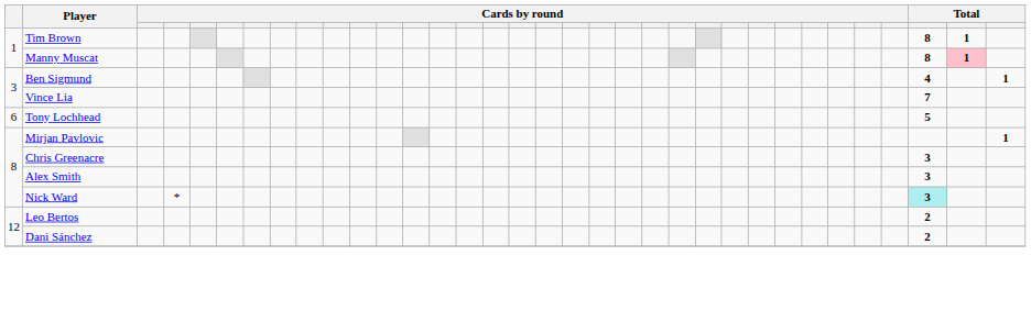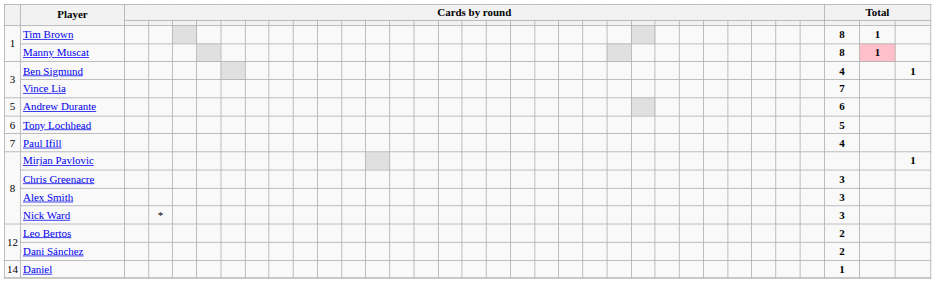 <table class="wikitable" style="text-align:center; line-height: 100%; font-size:90%;">
 <tr>
 <th rowspan="2"></th>
 <th rowspan="2" style="width:130px;">Player</th>
 <th colspan="29">Cards by round</th>
 <th colspan="3">Total</th>
 </tr>
 <tr>
 <th width=25></th>
 <th width=25></th>
 <th width=25></th>
 <th width=25></th>
 <th width=25></th>
 <th width=25></th>
 <th width=25></th>
 <th width=25></th>
 <th width=25></th>
 <th width=25></th>
 <th width=25></th>
 <th width=25></th>
 <th width=25></th>
 <th width=25></th>
 <th width=25></th>
 <th width=25></th>
 <th width=25></th>
 <th width=25></th>
 <th width=25></th>
 <th width=25></th>
 <th width=25></th>
 <th width=25></th>
 <th width=25></th>
 <th width=25></th>
 <th width=25></th>
 <th width=25></th>
 <th width=25></th>
 <th width=25></th>
 <th width=25></th>
 <th width=40></th>
 <th width=40></th>
 <th width=40></th>
 </tr>
 <tr>
 <td rowspan=2>1</td>
 <td align=left height=17> <a href='#'>Tim Brown</a></td>
 <td></td>
 <td></td>
 <td style=background:#e0e0e0></td>
 <td></td>
 <td></td>
 <td></td>
 <td></td>
 <td></td>
 <td></td>
 <td></td>
 <td></td>
 <td></td>
 <td></td>
 <td></td>
 <td></td>
 <td></td>
 <td></td>
 <td></td>
 <td></td>
 <td></td>
 <td></td>
 <td style=background:#e0e0e0></td>
 <td></td>
 <td></td>
 <td></td>
 <td></td>
 <td></td>
 <td></td>
 <td></td>
 <td><strong>8</strong></td>
 <td><strong>1</strong></td>
 <td></td>
 </tr>
 <tr>
 <td align=left height=17> <a href='#'>Manny Muscat</a></td>
 <td></td>
 <td></td>
 <td></td>
 <td style=background:#e0e0e0></td>
 <td></td>
 <td></td>
 <td></td>
 <td></td>
 <td></td>
 <td></td>
 <td></td>
 <td></td>
 <td></td>
 <td></td>
 <td></td>
 <td></td>
 <td></td>
 <td></td>
 <td></td>
 <td></td>
 <td style=background:#e0e0e0></td>
 <td></td>
 <td></td>
 <td></td>
 <td></td>
 <td></td>
 <td></td>
 <td></td>
 <td></td>
 <td><strong>8</strong></td>
 <td style="background: pink;"><strong>1</strong></td>
 <td></td>
 </tr>
 <tr>
 <td rowspan=2>3</td>
 <td align=left height=17> <a href='#'>Ben Sigmund</a></td>
 <td></td>
 <td></td>
 <td></td>
 <td> </td>
 <td style=background:#e0e0e0></td>
 <td></td>
 <td></td>
 <td></td>
 <td></td>
 <td></td>
 <td></td>
 <td></td>
 <td></td>
 <td></td>
 <td></td>
 <td></td>
 <td></td>
 <td></td>
 <td></td>
 <td></td>
 <td></td>
 <td></td>
 <td></td>
 <td></td>
 <td></td>
 <td></td>
 <td></td>
 <td></td>
 <td></td>
 <td><strong>4</strong></td>
 <td></td>
 <td><strong>1</strong></td>
 </tr>
 <tr>
 <td align=left height=17> <a href='#'>Vince Lia</a></td>
 <td></td>
 <td></td>
 <td></td>
 <td></td>
 <td></td>
 <td></td>
 <td></td>
 <td></td>
 <td></td>
 <td></td>
 <td></td>
 <td></td>
 <td></td>
 <td></td>
 <td></td>
 <td></td>
 <td></td>
 <td></td>
 <td></td>
 <td></td>
 <td></td>
 <td></td>
 <td></td>
 <td></td>
 <td></td>
 <td></td>
 <td></td>
 <td></td>
 <td></td>
 <td><strong>7</strong></td>
 <td></td>
 <td></td>
 </tr>
 <tr>
+<td>5</td>
+<td align=left height=17> <a href='#'>Andrew Durante</a></td>
+<td></td>
+<td></td>
+<td></td>
+<td></td>
+<td></td>
+<td></td>
+<td></td>
+<td></td>
+<td></td>
+<td></td>
+<td></td>
+<td></td>
+<td></td>
+<td></td>
+<td></td>
+<td></td>
+<td></td>
+<td></td>
+<td></td>
+<td></td>
+<td></td>
+<td style=background:#e0e0e0></td>
+<td></td>
+<td></td>
+<td></td>
+<td></td>
+<td></td>
+<td></td>
+<td></td>
+<td><strong>6</strong></td>
+<td></td>
+<td></td>
+</tr>
+<tr>
 <td>6</td>
 <td align=left height=17> <a href='#'>Tony Lochhead</a></td>
 <td></td>
 <td></td>
 <td></td>
 <td></td>
 <td></td>
 <td></td>
 <td></td>
 <td></td>
 <td></td>
 <td></td>
 <td></td>
 <td></td>
 <td></td>
 <td></td>
 <td></td>
 <td></td>
 <td></td>
 <td></td>
 <td></td>
 <td></td>
 <td></td>
 <td></td>
 <td></td>
 <td></td>
 <td></td>
 <td></td>
 <td></td>
 <td></td>
 <td></td>
 <td><strong>5</strong></td>
+<td></td>
+<td></td>
+</tr>
+<tr>
+<td>7</td>
+<td align=left height=17> <a href='#'>Paul Ifill</a></td>
+<td></td>
+<td></td>
+<td></td>
+<td></td>
+<td></td>
+<td></td>
+<td></td>
+<td></td>
+<td></td>
+<td></td>
+<td></td>
+<td></td>
+<td></td>
+<td></td>
+<td></td>
+<td></td>
+<td></td>
+<td></td>
+<td></td>
+<td></td>
+<td></td>
+<td></td>
+<td></td>
+<td></td>
+<td></td>
+<td></td>
+<td></td>
+<td></td>
+<td></td>
+<td><strong>4</strong></td>
 <td></td>
 <td></td>
 </tr>
 <tr>
 <td rowspan=4>8</td>
 <td align=left height=17> <a href='#'>Mirjan Pavlovic</a></td>
 <td></td>
 <td></td>
 <td></td>
 <td></td>
 <td></td>
 <td></td>
 <td></td>
 <td></td>
 <td></td>
 <td></td>
 <td style=background:#e0e0e0></td>
 <td></td>
 <td></td>
 <td></td>
 <td></td>
 <td></td>
 <td></td>
 <td></td>
 <td></td>
 <td></td>
 <td></td>
 <td></td>
 <td></td>
 <td></td>
 <td></td>
 <td></td>
 <td></td>
 <td></td>
 <td></td>
 <td></td>
 <td></td>
 <td><strong>1</strong></td>
 </tr>
 <tr>
 <td align=left height=17> <a href='#'>Chris Greenacre</a></td>
 <td></td>
 <td></td>
 <td></td>
 <td></td>
 <td></td>
 <td></td>
 <td></td>
 <td></td>
 <td></td>
 <td></td>
 <td></td>
 <td></td>
 <td></td>
 <td></td>
 <td></td>
 <td></td>
 <td></td>
 <td></td>
 <td></td>
 <td></td>
 <td></td>
 <td></td>
 <td></td>
 <td></td>
 <td></td>
 <td></td>
 <td></td>
 <td></td>
 <td></td>
 <td><strong>3</strong></td>
 <td></td>
 <td></td>
 </tr>
 <tr>
 <td align=left height=17> <a href='#'>Alex Smith</a></td>
 <td></td>
 <td></td>
 <td></td>
 <td></td>
 <td></td>
 <td></td>
 <td></td>
 <td></td>
 <td></td>
 <td></td>
 <td></td>
 <td></td>
 <td></td>
 <td></td>
 <td></td>
 <td></td>
 <td></td>
 <td></td>
 <td></td>
 <td></td>
 <td></td>
 <td></td>
 <td></td>
 <td></td>
 <td></td>
 <td></td>
 <td></td>
 <td></td>
 <td></td>
 <td><strong>3</strong></td>
 <td></td>
 <td></td>
 </tr>
 <tr>
 <td align=left height=17> <a href='#'>Nick Ward</a></td>
 <td></td>
 <td>*</td>
 <td></td>
 <td></td>
 <td></td>
 <td></td>
 <td></td>
 <td></td>
 <td></td>
 <td></td>
 <td></td>
 <td></td>
 <td></td>
 <td></td>
 <td></td>
 <td></td>
 <td></td>
 <td></td>
 <td></td>
 <td></td>
 <td></td>
 <td></td>
 <td></td>
 <td></td>
 <td></td>
 <td></td>
 <td></td>
 <td></td>
 <td></td>
-<td style="background: paleturquoise;"><strong>3</strong></td>
+<td><strong>3</strong></td>
 <td></td>
 <td></td>
 </tr>
 <tr>
 <td rowspan=2>12</td>
 <td align=left height=17> <a href='#'>Leo Bertos</a></td>
 <td></td>
 <td></td>
 <td></td>
 <td></td>
 <td></td>
 <td></td>
 <td></td>
 <td></td>
 <td></td>
 <td></td>
 <td></td>
 <td></td>
 <td></td>
 <td></td>
 <td></td>
 <td></td>
 <td></td>
 <td></td>
 <td></td>
 <td></td>
 <td></td>
 <td></td>
 <td></td>
 <td></td>
 <td></td>
 <td></td>
 <td></td>
 <td></td>
 <td></td>
 <td><strong>2</strong></td>
 <td></td>
 <td></td>
 </tr>
 <tr>
 <td align=left height=17> <a href='#'>Dani Sánchez</a></td>
 <td></td>
 <td></td>
 <td></td>
 <td></td>
 <td></td>
 <td></td>
 <td></td>
 <td></td>
 <td></td>
 <td></td>
 <td></td>
 <td></td>
 <td></td>
 <td></td>
 <td></td>
 <td></td>
 <td></td>
 <td></td>
 <td></td>
 <td></td>
 <td></td>
 <td></td>
 <td></td>
 <td></td>
 <td></td>
 <td></td>
 <td></td>
 <td></td>
 <td></td>
 <td><strong>2</strong></td>
 <td></td>
 <td></td>
 </tr>
 <tr>
+<td>14</td>
+<td align=left height=17> <a href='#'>Daniel</a></td>
+<td></td>
+<td></td>
+<td></td>
+<td></td>
+<td></td>
+<td></td>
+<td></td>
+<td></td>
+<td></td>
+<td></td>
+<td></td>
+<td></td>
+<td></td>
+<td></td>
+<td></td>
+<td></td>
+<td></td>
+<td></td>
+<td></td>
+<td></td>
+<td></td>
+<td></td>
+<td></td>
+<td></td>
+<td></td>
+<td></td>
+<td></td>
+<td></td>
+<td></td>
+<td><strong>1</strong></td>
+<td></td>
+<td></td>
+</tr>
+<tr>
 </tr>
 </table>
